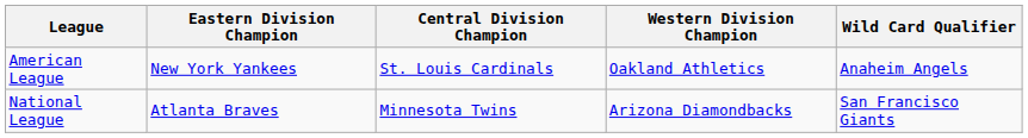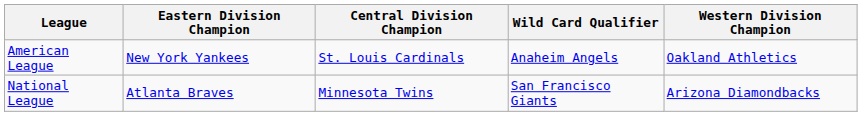 <table class="wikitable">
 <tr>
 <th>League</th>
 <th>Eastern Division Champion</th>
 <th>Central Division Champion</th>
+<th>Wild Card Qualifier</th>
 <th>Western Division Champion</th>
-<th>Wild Card Qualifier</th>
 </tr>
 <tr>
 <td><a href='#'>American League</a></td>
 <td><a href='#'>New York Yankees</a></td>
 <td><a href='#'>St. Louis Cardinals</a></td>
+<td><a href='#'>Anaheim Angels</a></td>
 <td><a href='#'>Oakland Athletics</a></td>
-<td><a href='#'>Anaheim Angels</a></td>
 </tr>
 <tr>
 <td><a href='#'>National League</a></td>
 <td><a href='#'>Atlanta Braves</a></td>
 <td><a href='#'>Minnesota Twins</a></td>
+<td><a href='#'>San Francisco Giants</a></td>
 <td><a href='#'>Arizona Diamondbacks</a></td>
-<td><a href='#'>San Francisco Giants</a></td>
 </tr>
 </table>
